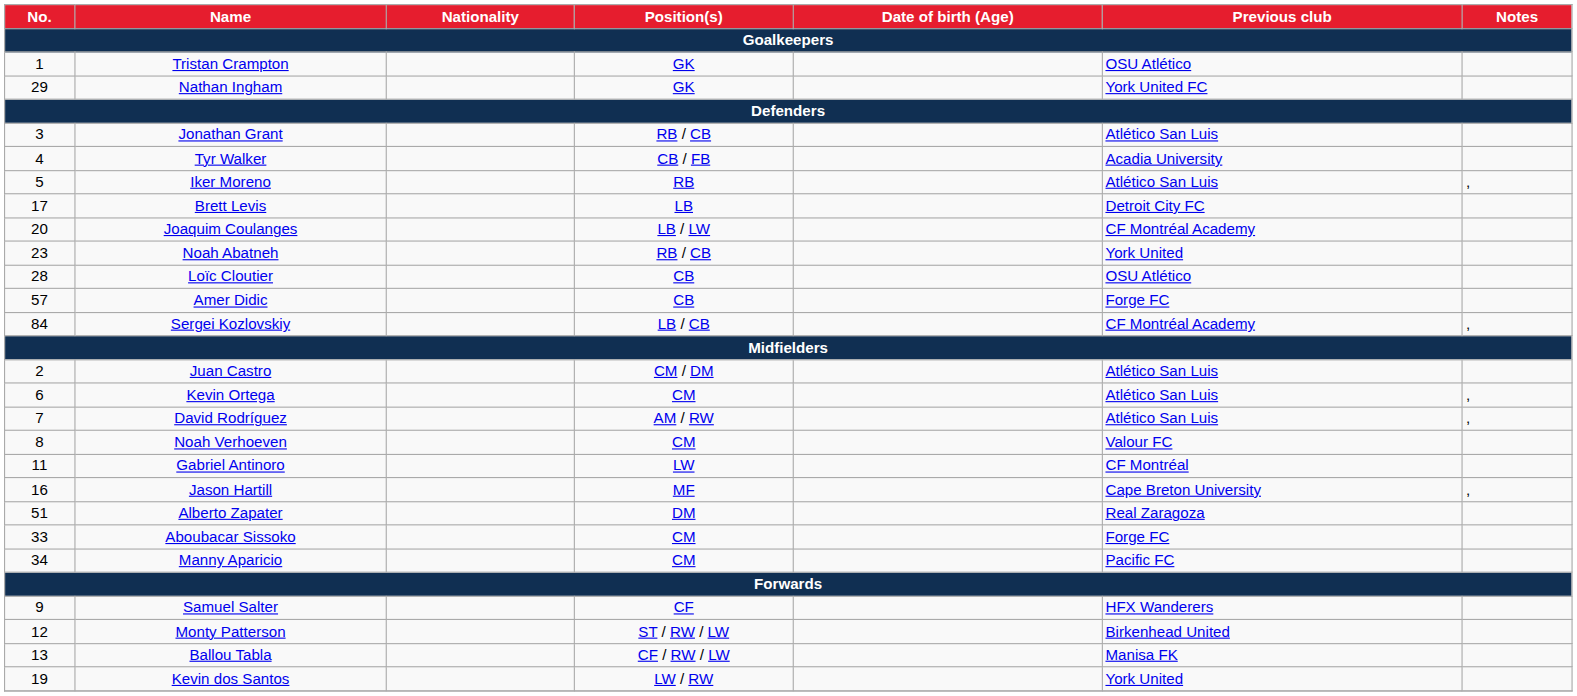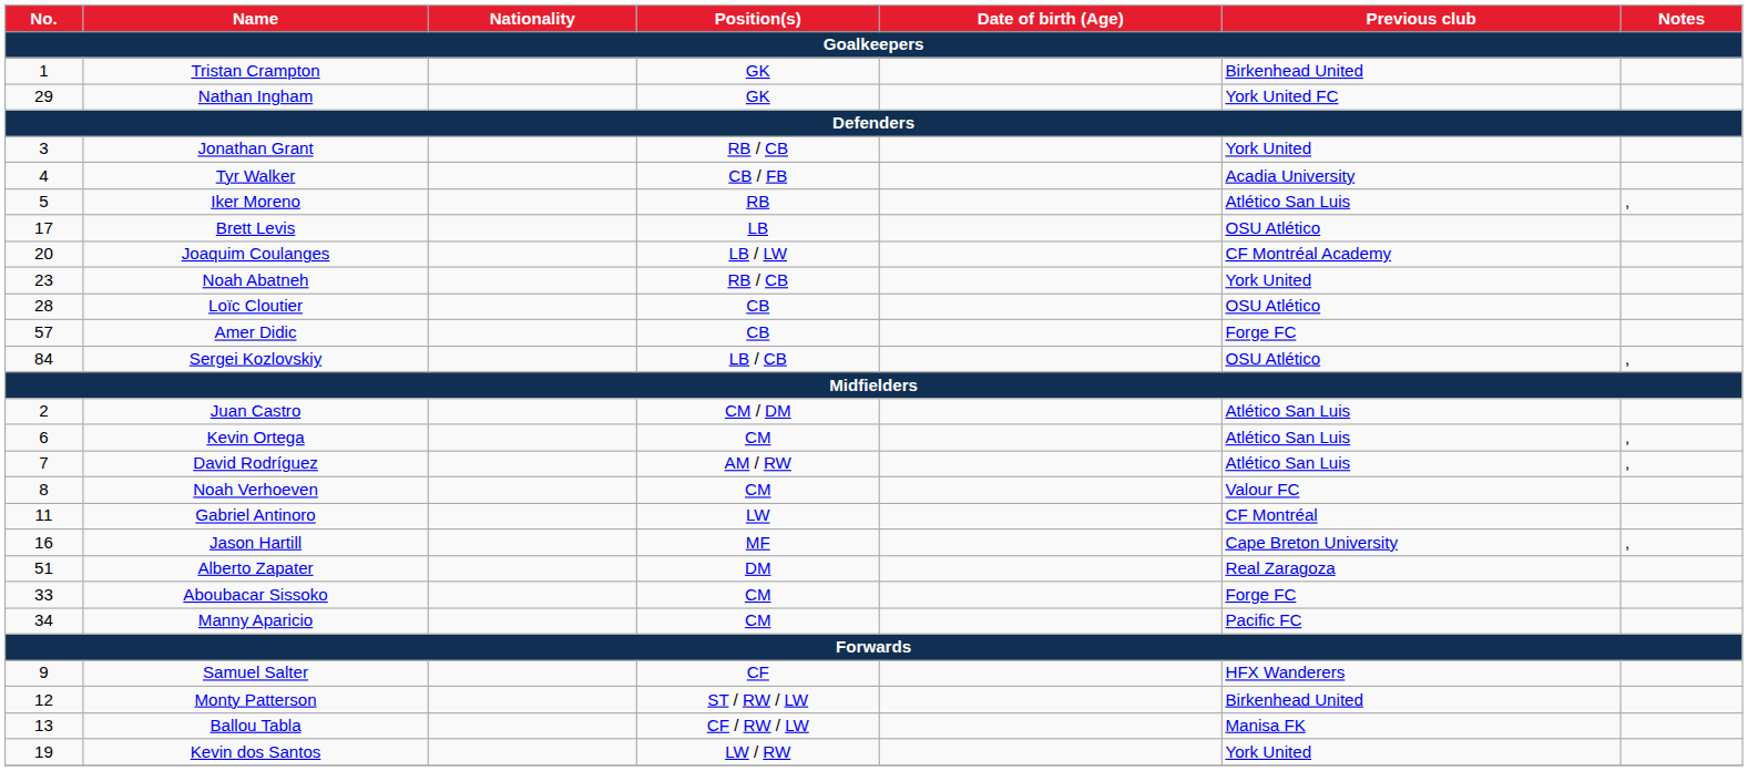 <table class="wikitable" style="text-align:center; font-size:86%; width:90%;">
 <tr>
 <th style="background:#e61d2e; color:white; text-align:center;">No.</th>
 <th style="background:#e61d2e; color:white; text-align:center;">Name</th>
 <th style="background:#e61d2e; color:white; text-align:center;">Nationality</th>
 <th style="background:#e61d2e; color:white; text-align:center;">Position(s)</th>
 <th style="background:#e61d2e; color:white; text-align:center;">Date of birth (Age)</th>
 <th style="background:#e61d2e; color:white; text-align:center;">Previous club</th>
 <th style="background:#e61d2e; color:white; text-align:center;">Notes</th>
 </tr>
 <tr>
 <th colspan="7" style="background:#102f52; color:white; text-align:center;">Goalkeepers</th>
 </tr>
 <tr>
 <td>1</td>
 <td><a href='#'>Tristan Crampton</a></td>
 <td></td>
 <td><a href='#'>GK</a></td>
 <td></td>
-<td align="left"> <a href='#'>OSU Atlético</a></td>
+<td align="left"> <a href='#'>Birkenhead United</a></td>
 <td align="left"></td>
 </tr>
 <tr>
 <td>29</td>
 <td><a href='#'>Nathan Ingham</a></td>
 <td></td>
 <td><a href='#'>GK</a></td>
 <td></td>
 <td align="left"> <a href='#'>York United FC</a></td>
 <td align="left"></td>
 </tr>
 <tr>
 <th colspan="7" style="background:#102f52; color:white; text-align:center;">Defenders</th>
 </tr>
 <tr>
 <td>3</td>
 <td><a href='#'>Jonathan Grant</a></td>
 <td></td>
 <td><a href='#'>RB</a> / <a href='#'>CB</a></td>
 <td></td>
-<td align="left"> <a href='#'>Atlético San Luis</a></td>
+<td align="left"> <a href='#'>York United</a></td>
 <td align="left"></td>
 </tr>
 <tr>
 <td>4</td>
 <td><a href='#'>Tyr Walker</a></td>
 <td></td>
 <td><a href='#'>CB</a> / <a href='#'>FB</a></td>
 <td></td>
 <td align="left"> <a href='#'>Acadia University</a></td>
 <td align="left"></td>
 </tr>
 <tr>
 <td>5</td>
 <td><a href='#'>Iker Moreno</a></td>
 <td></td>
 <td><a href='#'>RB</a></td>
 <td></td>
 <td align="left"> <a href='#'>Atlético San Luis</a></td>
 <td align="left"><a href='#'></a>, </td>
 </tr>
 <tr>
 <td>17</td>
 <td><a href='#'>Brett Levis</a></td>
 <td></td>
 <td><a href='#'>LB</a></td>
 <td></td>
-<td align="left"> <a href='#'>Detroit City FC</a></td>
+<td style="text-align:left"> <a href='#'>OSU Atlético</a></td>
 <td align="left"></td>
 </tr>
 <tr>
 <td>20</td>
 <td><a href='#'>Joaquim Coulanges</a></td>
 <td></td>
 <td><a href='#'>LB</a> / <a href='#'>LW</a></td>
 <td></td>
 <td style="text-align:left"> <a href='#'>CF Montréal Academy</a></td>
 <td align="left"></td>
 </tr>
 <tr>
 <td>23</td>
 <td><a href='#'>Noah Abatneh</a></td>
 <td></td>
 <td><a href='#'>RB</a> / <a href='#'>CB</a></td>
 <td></td>
 <td style="text-align:left"> <a href='#'>York United</a></td>
 <td align="left"></td>
 </tr>
 <tr>
 <td>28</td>
 <td><a href='#'>Loïc Cloutier</a></td>
 <td></td>
 <td><a href='#'>CB</a></td>
 <td></td>
 <td style="text-align:left"> <a href='#'>OSU Atlético</a></td>
 <td align="left"></td>
 </tr>
 <tr>
 <td>57</td>
 <td><a href='#'>Amer Didic</a></td>
 <td></td>
 <td><a href='#'>CB</a></td>
 <td></td>
 <td align="left"> <a href='#'>Forge FC</a></td>
 <td align="left"></td>
 </tr>
 <tr>
 <td>84</td>
 <td><a href='#'>Sergei Kozlovskiy</a></td>
 <td></td>
 <td><a href='#'>LB</a> / <a href='#'>CB</a></td>
 <td></td>
-<td style="text-align:left"> <a href='#'>CF Montréal Academy</a></td>
+<td style="text-align:left"> <a href='#'>OSU Atlético</a></td>
 <td align="left">, </td>
 </tr>
 <tr>
 <th colspan="7" style="background:#102f52; color:white; text-align:center;">Midfielders</th>
 </tr>
 <tr>
 <td>2</td>
 <td><a href='#'>Juan Castro</a></td>
 <td></td>
 <td><a href='#'>CM</a> / <a href='#'>DM</a></td>
 <td></td>
 <td align="left"> <a href='#'>Atlético San Luis</a></td>
 <td align="left"><a href='#'></a></td>
 </tr>
 <tr>
 <td>6</td>
 <td><a href='#'>Kevin Ortega</a></td>
 <td></td>
 <td><a href='#'>CM</a></td>
 <td></td>
 <td align="left"> <a href='#'>Atlético San Luis</a></td>
 <td align="left"><a href='#'></a>, </td>
 </tr>
 <tr>
 <td>7</td>
 <td><a href='#'>David Rodríguez</a></td>
 <td></td>
 <td><a href='#'>AM</a> / <a href='#'>RW</a></td>
 <td></td>
 <td align="left"> <a href='#'>Atlético San Luis</a></td>
 <td align="left"><a href='#'></a>, </td>
 </tr>
 <tr>
 <td>8</td>
 <td><a href='#'>Noah Verhoeven</a></td>
 <td></td>
 <td><a href='#'>CM</a></td>
 <td></td>
 <td align="left"> <a href='#'>Valour FC</a></td>
 <td align="left"></td>
 </tr>
 <tr>
 <td>11</td>
 <td><a href='#'>Gabriel Antinoro</a></td>
 <td></td>
 <td><a href='#'>LW</a></td>
 <td></td>
 <td align="left"> <a href='#'>CF Montréal</a></td>
 <td align="left"></td>
 </tr>
 <tr>
 <td>16</td>
 <td><a href='#'>Jason Hartill</a></td>
 <td></td>
 <td><a href='#'>MF</a></td>
 <td></td>
 <td style="text-align:left"> <a href='#'>Cape Breton University</a></td>
 <td align="left">, </td>
 </tr>
 <tr>
 <td>51</td>
 <td><a href='#'>Alberto Zapater</a></td>
 <td></td>
 <td><a href='#'>DM</a></td>
 <td></td>
 <td align="left"> <a href='#'>Real Zaragoza</a></td>
 <td align="left"><a href='#'></a></td>
 </tr>
 <tr>
 <td>33</td>
 <td><a href='#'>Aboubacar Sissoko</a></td>
 <td></td>
 <td><a href='#'>CM</a></td>
 <td></td>
 <td align="left"> <a href='#'>Forge FC</a></td>
 <td align="left"></td>
 </tr>
 <tr>
 <td>34</td>
 <td><a href='#'>Manny Aparicio</a></td>
 <td></td>
 <td><a href='#'>CM</a></td>
 <td></td>
 <td align="left"> <a href='#'>Pacific FC</a></td>
 <td align="left"></td>
 </tr>
 <tr>
 <th colspan="7" style="background:#102f52; color:white; text-align:center;">Forwards</th>
 </tr>
 <tr>
 <td>9</td>
 <td><a href='#'>Samuel Salter</a></td>
 <td></td>
 <td><a href='#'>CF</a></td>
 <td></td>
 <td align="left"> <a href='#'>HFX Wanderers</a></td>
 <td align="left"></td>
 </tr>
 <tr>
 <td>12</td>
 <td><a href='#'>Monty Patterson</a></td>
 <td></td>
 <td><a href='#'>ST</a> / <a href='#'>RW</a> / <a href='#'>LW</a></td>
 <td></td>
 <td align="left"> <a href='#'>Birkenhead United</a></td>
 <td align="left"><a href='#'></a></td>
 </tr>
 <tr>
 <td>13</td>
 <td><a href='#'>Ballou Tabla</a></td>
 <td></td>
 <td><a href='#'>CF</a> / <a href='#'>RW</a> / <a href='#'>LW</a></td>
 <td></td>
 <td align="left"> <a href='#'>Manisa FK</a></td>
 <td align="left"></td>
 </tr>
 <tr>
 <td>19</td>
 <td><a href='#'>Kevin dos Santos</a></td>
 <td></td>
 <td><a href='#'>LW</a> / <a href='#'>RW</a></td>
 <td></td>
 <td align="left"> <a href='#'>York United</a></td>
 <td align="left"></td>
 </tr>
 <tr>
 </tr>
 </table>
